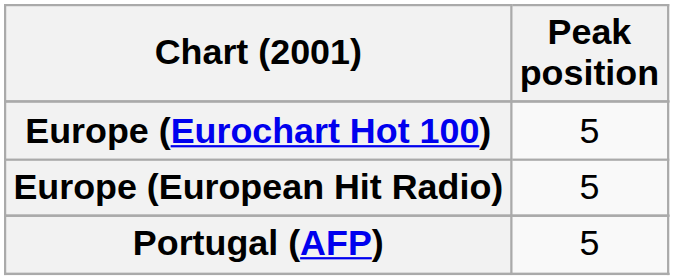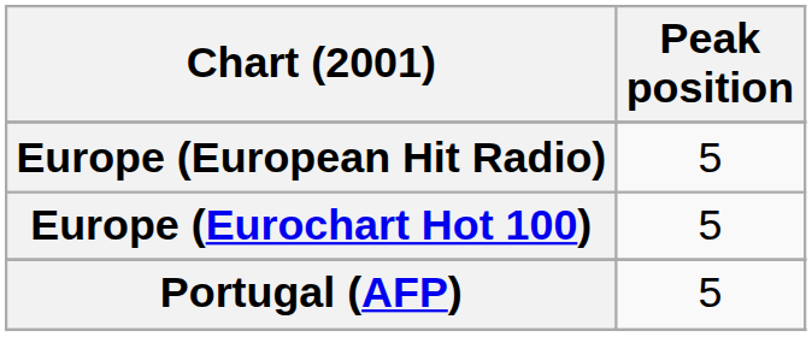 <table class="wikitable sortable plainrowheaders" style="text-align:center">
 <tr>
 <th>Chart (2001)</th>
 <th>Peak<br>position</th>
 </tr>
 <tr>
 </tr>
 <tr>
 </tr>
 <tr>
 </tr>
 <tr>
 </tr>
 <tr>
-<th scope="row">Europe (<a href='#'>Eurochart Hot 100</a>)</th>
+<th scope="row">Europe (European Hit Radio)</th>
 <td>5</td>
 </tr>
 <tr>
-<th scope="row">Europe (European Hit Radio)</th>
+<th scope="row">Europe (<a href='#'>Eurochart Hot 100</a>)</th>
 <td>5</td>
 </tr>
 <tr>
 </tr>
 <tr>
 </tr>
 <tr>
 </tr>
 <tr>
 </tr>
 <tr>
 </tr>
 <tr>
 </tr>
 <tr>
 </tr>
 <tr>
 <th scope="row">Portugal (<a href='#'>AFP</a>)</th>
 <td>5</td>
 </tr>
 <tr>
 </tr>
 <tr>
 </tr>
 <tr>
 </tr>
 <tr>
 </tr>
 </table>
